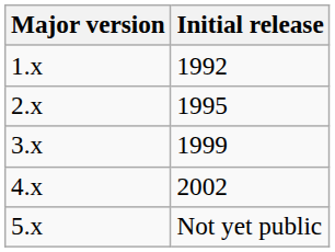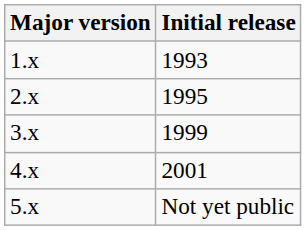 <table class="wikitable">
 <tr>
 <th>Major version</th>
 <th>Initial release</th>
 </tr>
 <tr>
 <td>1.x</td>
-<td>1992</td>
+<td>1993</td>
 </tr>
 <tr>
 <td>2.x</td>
 <td>1995</td>
 </tr>
 <tr>
 <td>3.x</td>
 <td>1999</td>
 </tr>
 <tr>
 <td>4.x</td>
-<td>2002</td>
+<td>2001</td>
 </tr>
 <tr>
 <td>5.x</td>
 <td>Not yet public</td>
 </tr>
 </table>
